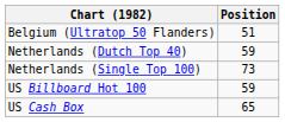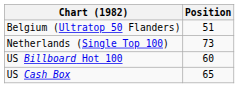 <table class="wikitable sortable">
 <tr>
 <th>Chart (1982)</th>
 <th>Position</th>
 </tr>
 <tr>
 <td>Belgium (<a href='#'>Ultratop 50</a> Flanders)</td>
 <td align="center">51</td>
 </tr>
 <tr>
-<td>Netherlands (<a href='#'>Dutch Top 40</a>)</td>
-<td align="center">59</td>
-</tr>
-<tr>
 <td>Netherlands (<a href='#'>Single Top 100</a>)</td>
 <td align="center">73</td>
 </tr>
 <tr>
 <td>US <a href='#'><em>Billboard</em> Hot 100</a></td>
-<td align="center">59</td>
+<td align="center">60</td>
 </tr>
 <tr>
 <td>US <em><a href='#'>Cash Box</a></em></td>
 <td align="center">65</td>
 </tr>
 </table>
